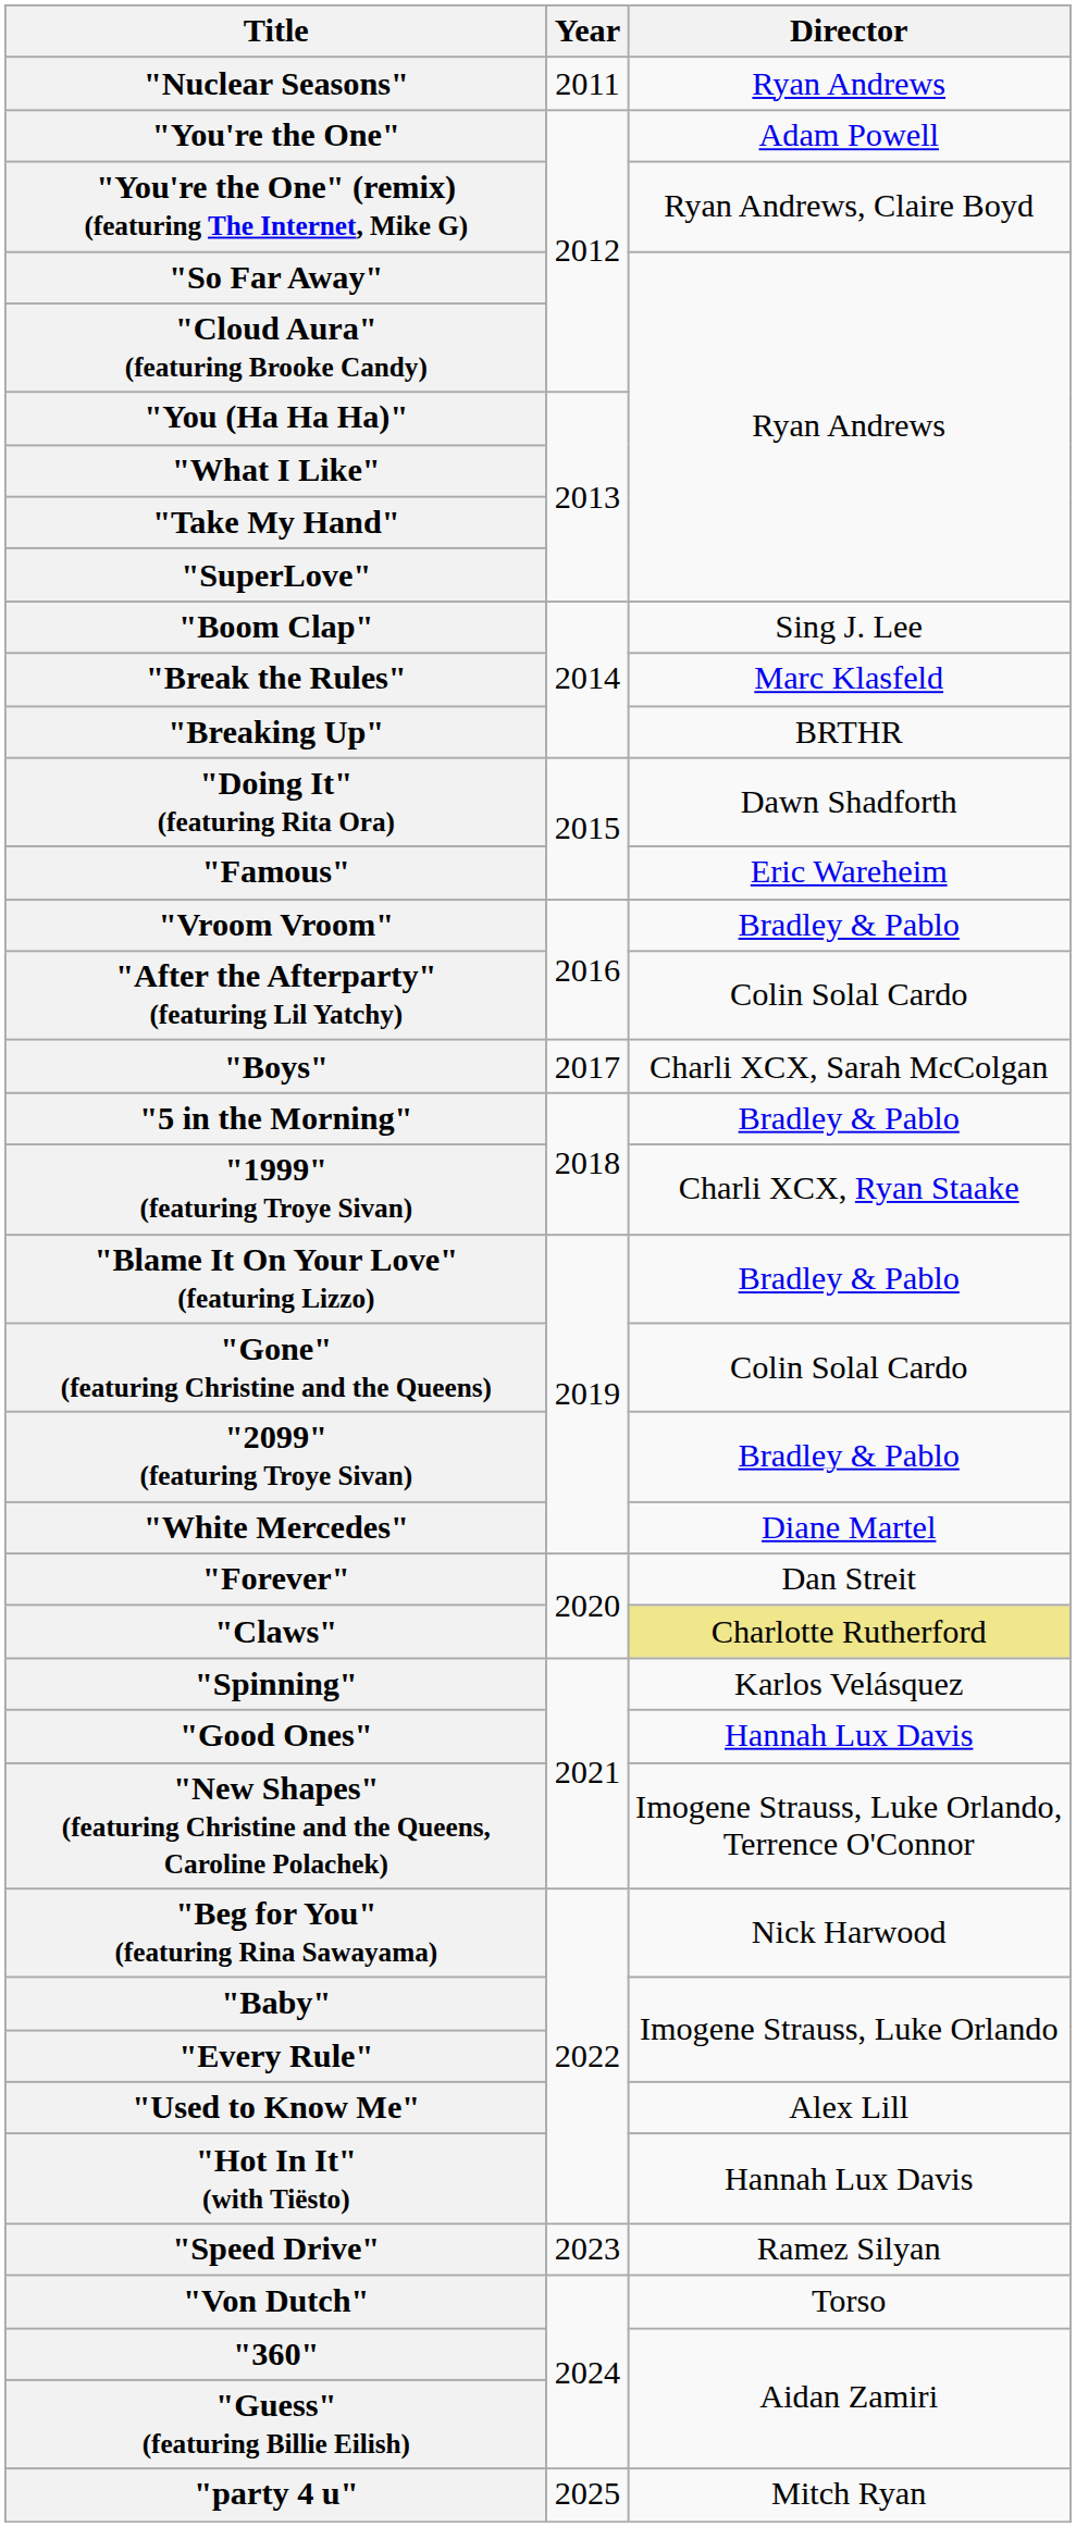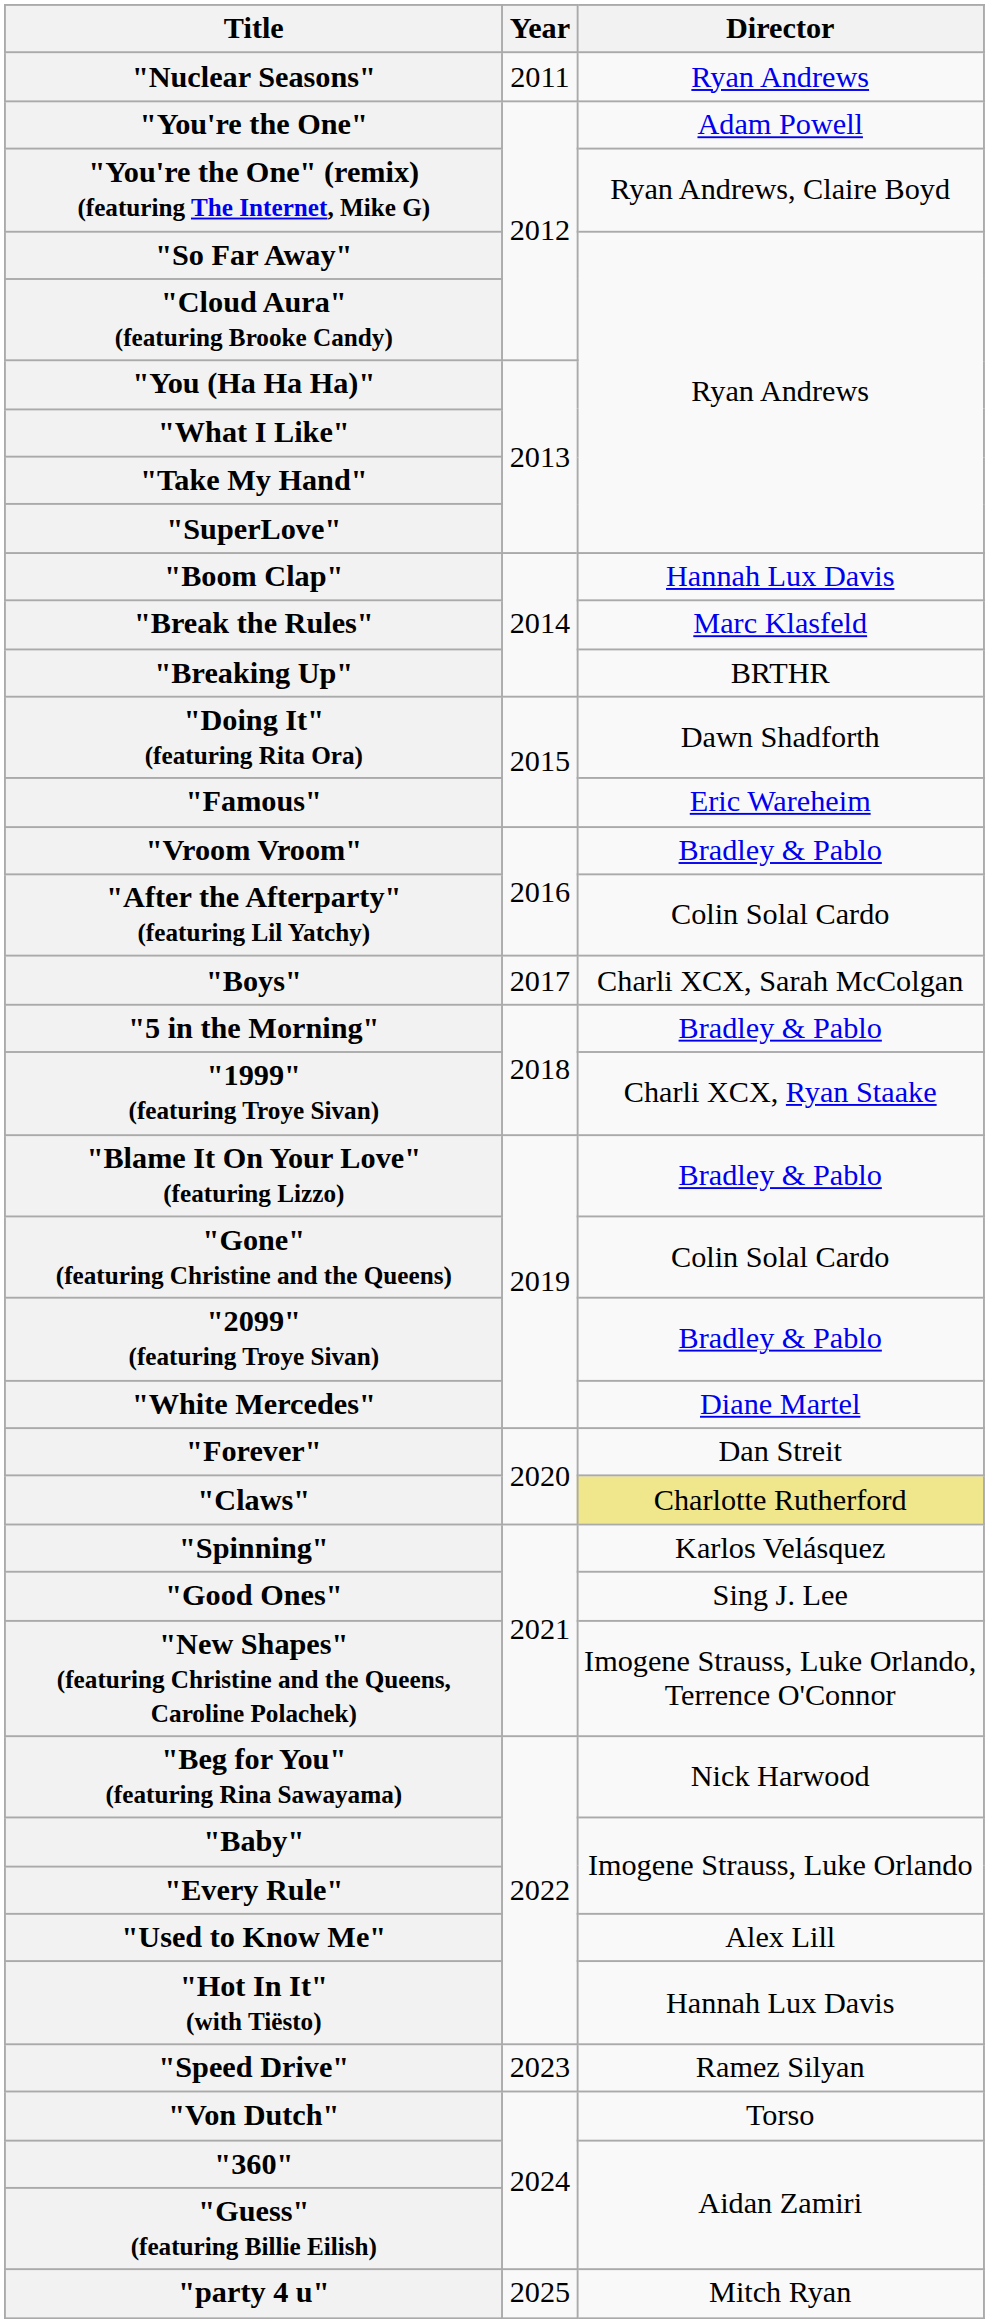 <table class="wikitable plainrowheaders" style="text-align:center;">
 <tr>
 <th scope="col" style="width:16em;">Title</th>
 <th>Year</th>
 <th>Director</th>
 </tr>
 <tr>
 <th scope="row">"Nuclear Seasons"</th>
 <td>2011</td>
 <td><a href='#'>Ryan Andrews</a></td>
 </tr>
 <tr>
 <th scope="row">"You're the One"</th>
 <td rowspan=4>2012</td>
 <td><a href='#'>Adam Powell</a></td>
 </tr>
 <tr>
 <th scope="row">"You're the One" (remix) <br><small>(featuring <a href='#'>The Internet</a>, Mike G)</small></th>
 <td>Ryan Andrews, Claire Boyd</td>
 </tr>
 <tr>
 <th scope="row">"So Far Away"</th>
 <td rowspan=6>Ryan Andrews</td>
 </tr>
 <tr>
 <th scope="row">"Cloud Aura" <br><small>(featuring Brooke Candy)</small></th>
 </tr>
 <tr>
 <th scope="row">"You (Ha Ha Ha)"</th>
 <td rowspan=4>2013</td>
 </tr>
 <tr>
 <th scope="row">"What I Like"</th>
 </tr>
 <tr>
 <th scope="row">"Take My Hand"</th>
 </tr>
 <tr>
 <th scope="row">"SuperLove"</th>
 </tr>
 <tr>
 <th scope="row">"Boom Clap"</th>
 <td rowspan=3>2014</td>
-<td>Sing J. Lee</td>
+<td><a href='#'>Hannah Lux Davis</a></td>
 </tr>
 <tr>
 <th scope="row">"Break the Rules"</th>
 <td><a href='#'>Marc Klasfeld</a></td>
 </tr>
 <tr>
 <th scope="row">"Breaking Up"</th>
 <td>BRTHR</td>
 </tr>
 <tr>
 <th scope="row">"Doing It" <br><small>(featuring Rita Ora)</small></th>
 <td rowspan=2>2015</td>
 <td>Dawn Shadforth</td>
 </tr>
 <tr>
 <th scope="row">"Famous"</th>
 <td><a href='#'>Eric Wareheim</a></td>
 </tr>
 <tr>
 <th scope="row">"Vroom Vroom"</th>
 <td rowspan=2>2016</td>
 <td><a href='#'>Bradley & Pablo</a></td>
 </tr>
 <tr>
 <th scope="row">"After the Afterparty" <br><small>(featuring Lil Yatchy)</small></th>
 <td>Colin Solal Cardo</td>
 </tr>
 <tr>
 <th scope="row">"Boys"</th>
 <td>2017</td>
 <td>Charli XCX, Sarah McColgan</td>
 </tr>
 <tr>
 <th scope="row">"5 in the Morning"</th>
 <td rowspan=2>2018</td>
 <td><a href='#'>Bradley & Pablo</a></td>
 </tr>
 <tr>
 <th scope="row">"1999" <br><small>(featuring Troye Sivan)</small></th>
 <td>Charli XCX, <a href='#'>Ryan Staake</a></td>
 </tr>
 <tr>
 <th scope="row">"Blame It On Your Love" <br><small>(featuring Lizzo)</small></th>
 <td rowspan=4>2019</td>
 <td><a href='#'>Bradley & Pablo</a></td>
 </tr>
 <tr>
 <th scope="row">"Gone" <br><small>(featuring Christine and the Queens)</small></th>
 <td>Colin Solal Cardo</td>
 </tr>
 <tr>
 <th scope="row">"2099" <br><small>(featuring Troye Sivan)</small></th>
 <td><a href='#'>Bradley & Pablo</a></td>
 </tr>
 <tr>
 <th scope="row">"White Mercedes"</th>
 <td><a href='#'>Diane Martel</a></td>
 </tr>
 <tr>
 <th scope="row">"Forever"</th>
 <td rowspan="2">2020</td>
 <td>Dan Streit</td>
 </tr>
 <tr>
 <th scope="row">"Claws"</th>
 <td style="background: khaki;">Charlotte Rutherford</td>
 </tr>
 <tr>
 <th scope="row">"Spinning"</th>
 <td rowspan="3">2021</td>
 <td>Karlos Velásquez</td>
 </tr>
 <tr>
 <th scope="row">"Good Ones"</th>
-<td><a href='#'>Hannah Lux Davis</a></td>
+<td>Sing J. Lee</td>
 </tr>
 <tr>
 <th scope="row">"New Shapes" <br><small>(featuring Christine and the Queens, Caroline Polachek)</small></th>
 <td>Imogene Strauss, Luke Orlando,<br>Terrence O'Connor</td>
 </tr>
 <tr>
 <th scope="row">"Beg for You" <br><small>(featuring Rina Sawayama)</small></th>
 <td rowspan="5">2022</td>
 <td>Nick Harwood</td>
 </tr>
 <tr>
 <th scope="row">"Baby"</th>
 <td rowspan="2">Imogene Strauss, Luke Orlando</td>
 </tr>
 <tr>
 <th scope="row">"Every Rule"</th>
 </tr>
 <tr>
 <th scope="row">"Used to Know Me"</th>
 <td>Alex Lill</td>
 </tr>
 <tr>
 <th scope="row">"Hot In It" <br><small>(with Tiësto)</small></th>
 <td>Hannah Lux Davis</td>
 </tr>
 <tr>
 <th scope="row">"Speed Drive"</th>
 <td>2023</td>
 <td>Ramez Silyan</td>
 </tr>
 <tr>
 <th scope="row">"Von Dutch"</th>
 <td rowspan="3">2024</td>
 <td>Torso</td>
 </tr>
 <tr>
 <th scope="row">"360"</th>
 <td rowspan="2">Aidan Zamiri</td>
 </tr>
 <tr>
 <th scope="row">"Guess" <br><small>(featuring Billie Eilish)</small></th>
 </tr>
 <tr>
 <th scope="row">"party 4 u"</th>
 <td>2025</td>
 <td>Mitch Ryan</td>
 </tr>
 </table>
